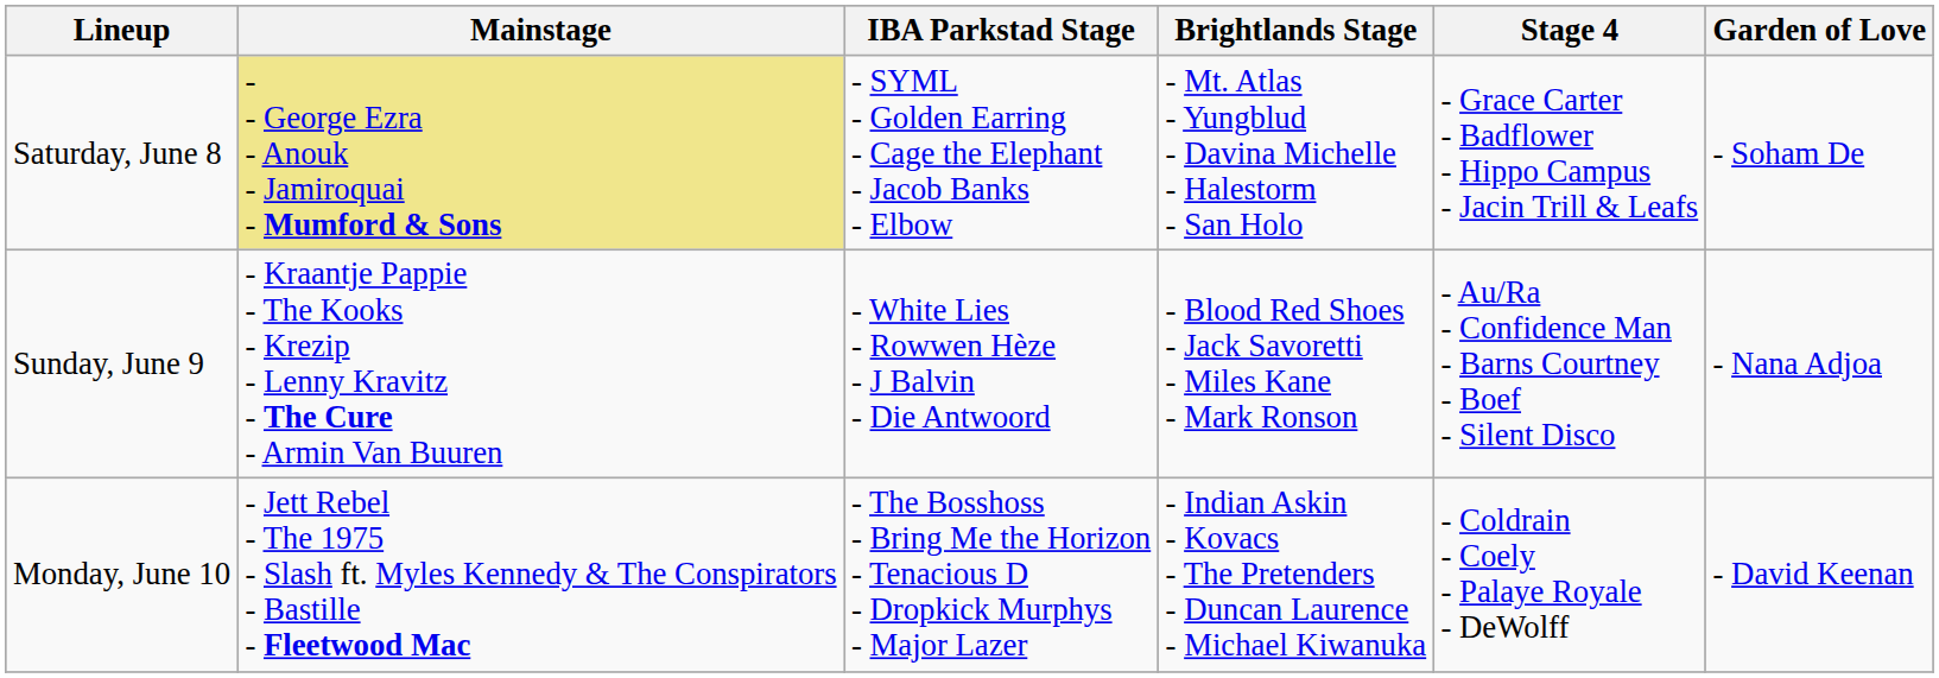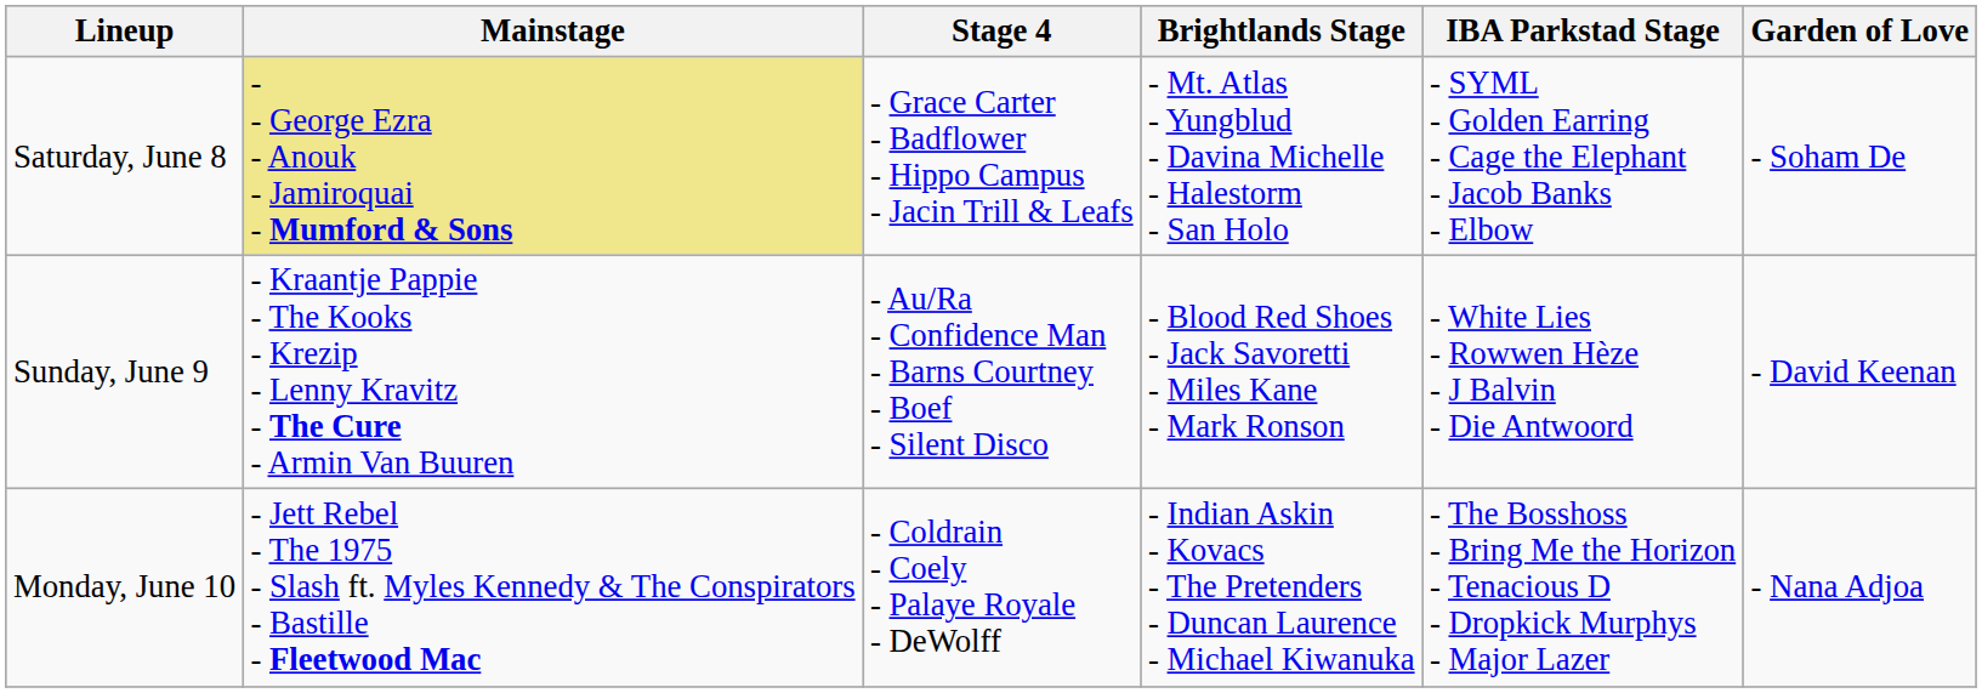 <table class="wikitable">
 <tr>
 <th>Lineup</th>
 <th>Mainstage</th>
+<th>Stage 4</th>
+<th>Brightlands Stage</th>
 <th>IBA Parkstad Stage</th>
-<th>Brightlands Stage</th>
-<th>Stage 4</th>
 <th>Garden of Love</th>
 </tr>
 <tr>
 <td>Saturday, June 8</td>
 <td style="background: khaki;">-  <br> - <a href='#'>George Ezra</a> <br> - <a href='#'>Anouk</a> <br> - <a href='#'>Jamiroquai</a> <br> - <strong><a href='#'>Mumford & Sons</a></strong></td>
+<td>- <a href='#'>Grace Carter</a> <br> - <a href='#'>Badflower</a> <br> - <a href='#'>Hippo Campus</a> <br> - <a href='#'>Jacin Trill & Leafs</a></td>
+<td>- <a href='#'>Mt. Atlas</a> <br> - <a href='#'>Yungblud</a> <br> - <a href='#'>Davina Michelle</a> <br> - <a href='#'>Halestorm</a> <br> - <a href='#'>San Holo</a></td>
 <td>- <a href='#'>SYML</a> <br> - <a href='#'>Golden Earring</a> <br> - <a href='#'>Cage the Elephant</a> <br> - <a href='#'>Jacob Banks</a> <br> - <a href='#'>Elbow</a></td>
-<td>- <a href='#'>Mt. Atlas</a> <br> - <a href='#'>Yungblud</a> <br> - <a href='#'>Davina Michelle</a> <br> - <a href='#'>Halestorm</a> <br> - <a href='#'>San Holo</a></td>
-<td>- <a href='#'>Grace Carter</a> <br> - <a href='#'>Badflower</a> <br> - <a href='#'>Hippo Campus</a> <br> - <a href='#'>Jacin Trill & Leafs</a></td>
 <td>- <a href='#'>Soham De</a></td>
 </tr>
 <tr>
 <td>Sunday, June 9</td>
 <td>- <a href='#'>Kraantje Pappie</a> <br> - <a href='#'>The Kooks</a> <br> - <a href='#'>Krezip</a> <br> - <a href='#'>Lenny Kravitz</a> <br> - <strong><a href='#'>The Cure</a></strong> <br> - <a href='#'>Armin Van Buuren</a></td>
+<td>- <a href='#'>Au/Ra</a> <br> - <a href='#'>Confidence Man</a> <br> - <a href='#'>Barns Courtney</a> <br> - <a href='#'>Boef</a> <br> - <a href='#'>Silent Disco</a></td>
+<td>- <a href='#'>Blood Red Shoes</a> <br> - <a href='#'>Jack Savoretti</a> <br> - <a href='#'>Miles Kane</a> <br> - <a href='#'>Mark Ronson</a></td>
 <td>- <a href='#'>White Lies</a> <br> - <a href='#'>Rowwen Hèze</a> <br> - <a href='#'>J Balvin</a> <br> - <a href='#'>Die Antwoord</a></td>
-<td>- <a href='#'>Blood Red Shoes</a> <br> - <a href='#'>Jack Savoretti</a> <br> - <a href='#'>Miles Kane</a> <br> - <a href='#'>Mark Ronson</a></td>
-<td>- <a href='#'>Au/Ra</a> <br> - <a href='#'>Confidence Man</a> <br> - <a href='#'>Barns Courtney</a> <br> - <a href='#'>Boef</a> <br> - <a href='#'>Silent Disco</a></td>
-<td>- <a href='#'>Nana Adjoa</a></td>
+<td>- <a href='#'>David Keenan</a></td>
 </tr>
 <tr>
 <td>Monday, June 10</td>
 <td>- <a href='#'>Jett Rebel</a> <br> - <a href='#'>The 1975</a> <br> - <a href='#'>Slash</a> ft. <a href='#'>Myles Kennedy & The Conspirators</a> <br> - <a href='#'>Bastille</a> <br> - <strong><a href='#'>Fleetwood Mac</a></strong></td>
+<td>- <a href='#'>Coldrain</a> <br> - <a href='#'>Coely</a> <br> - <a href='#'>Palaye Royale</a> <br> - DeWolff</td>
+<td>- <a href='#'>Indian Askin</a> <br> - <a href='#'>Kovacs</a> <br> - <a href='#'>The Pretenders</a> <br> - <a href='#'>Duncan Laurence</a> <br> - <a href='#'>Michael Kiwanuka</a></td>
 <td>- <a href='#'>The Bosshoss</a> <br> - <a href='#'>Bring Me the Horizon</a> <br> - <a href='#'>Tenacious D</a> <br> - <a href='#'>Dropkick Murphys</a> <br> - <a href='#'>Major Lazer</a></td>
-<td>- <a href='#'>Indian Askin</a> <br> - <a href='#'>Kovacs</a> <br> - <a href='#'>The Pretenders</a> <br> - <a href='#'>Duncan Laurence</a> <br> - <a href='#'>Michael Kiwanuka</a></td>
-<td>- <a href='#'>Coldrain</a> <br> - <a href='#'>Coely</a> <br> - <a href='#'>Palaye Royale</a> <br> - DeWolff</td>
-<td>- <a href='#'>David Keenan</a></td>
+<td>- <a href='#'>Nana Adjoa</a></td>
 </tr>
 </table>
